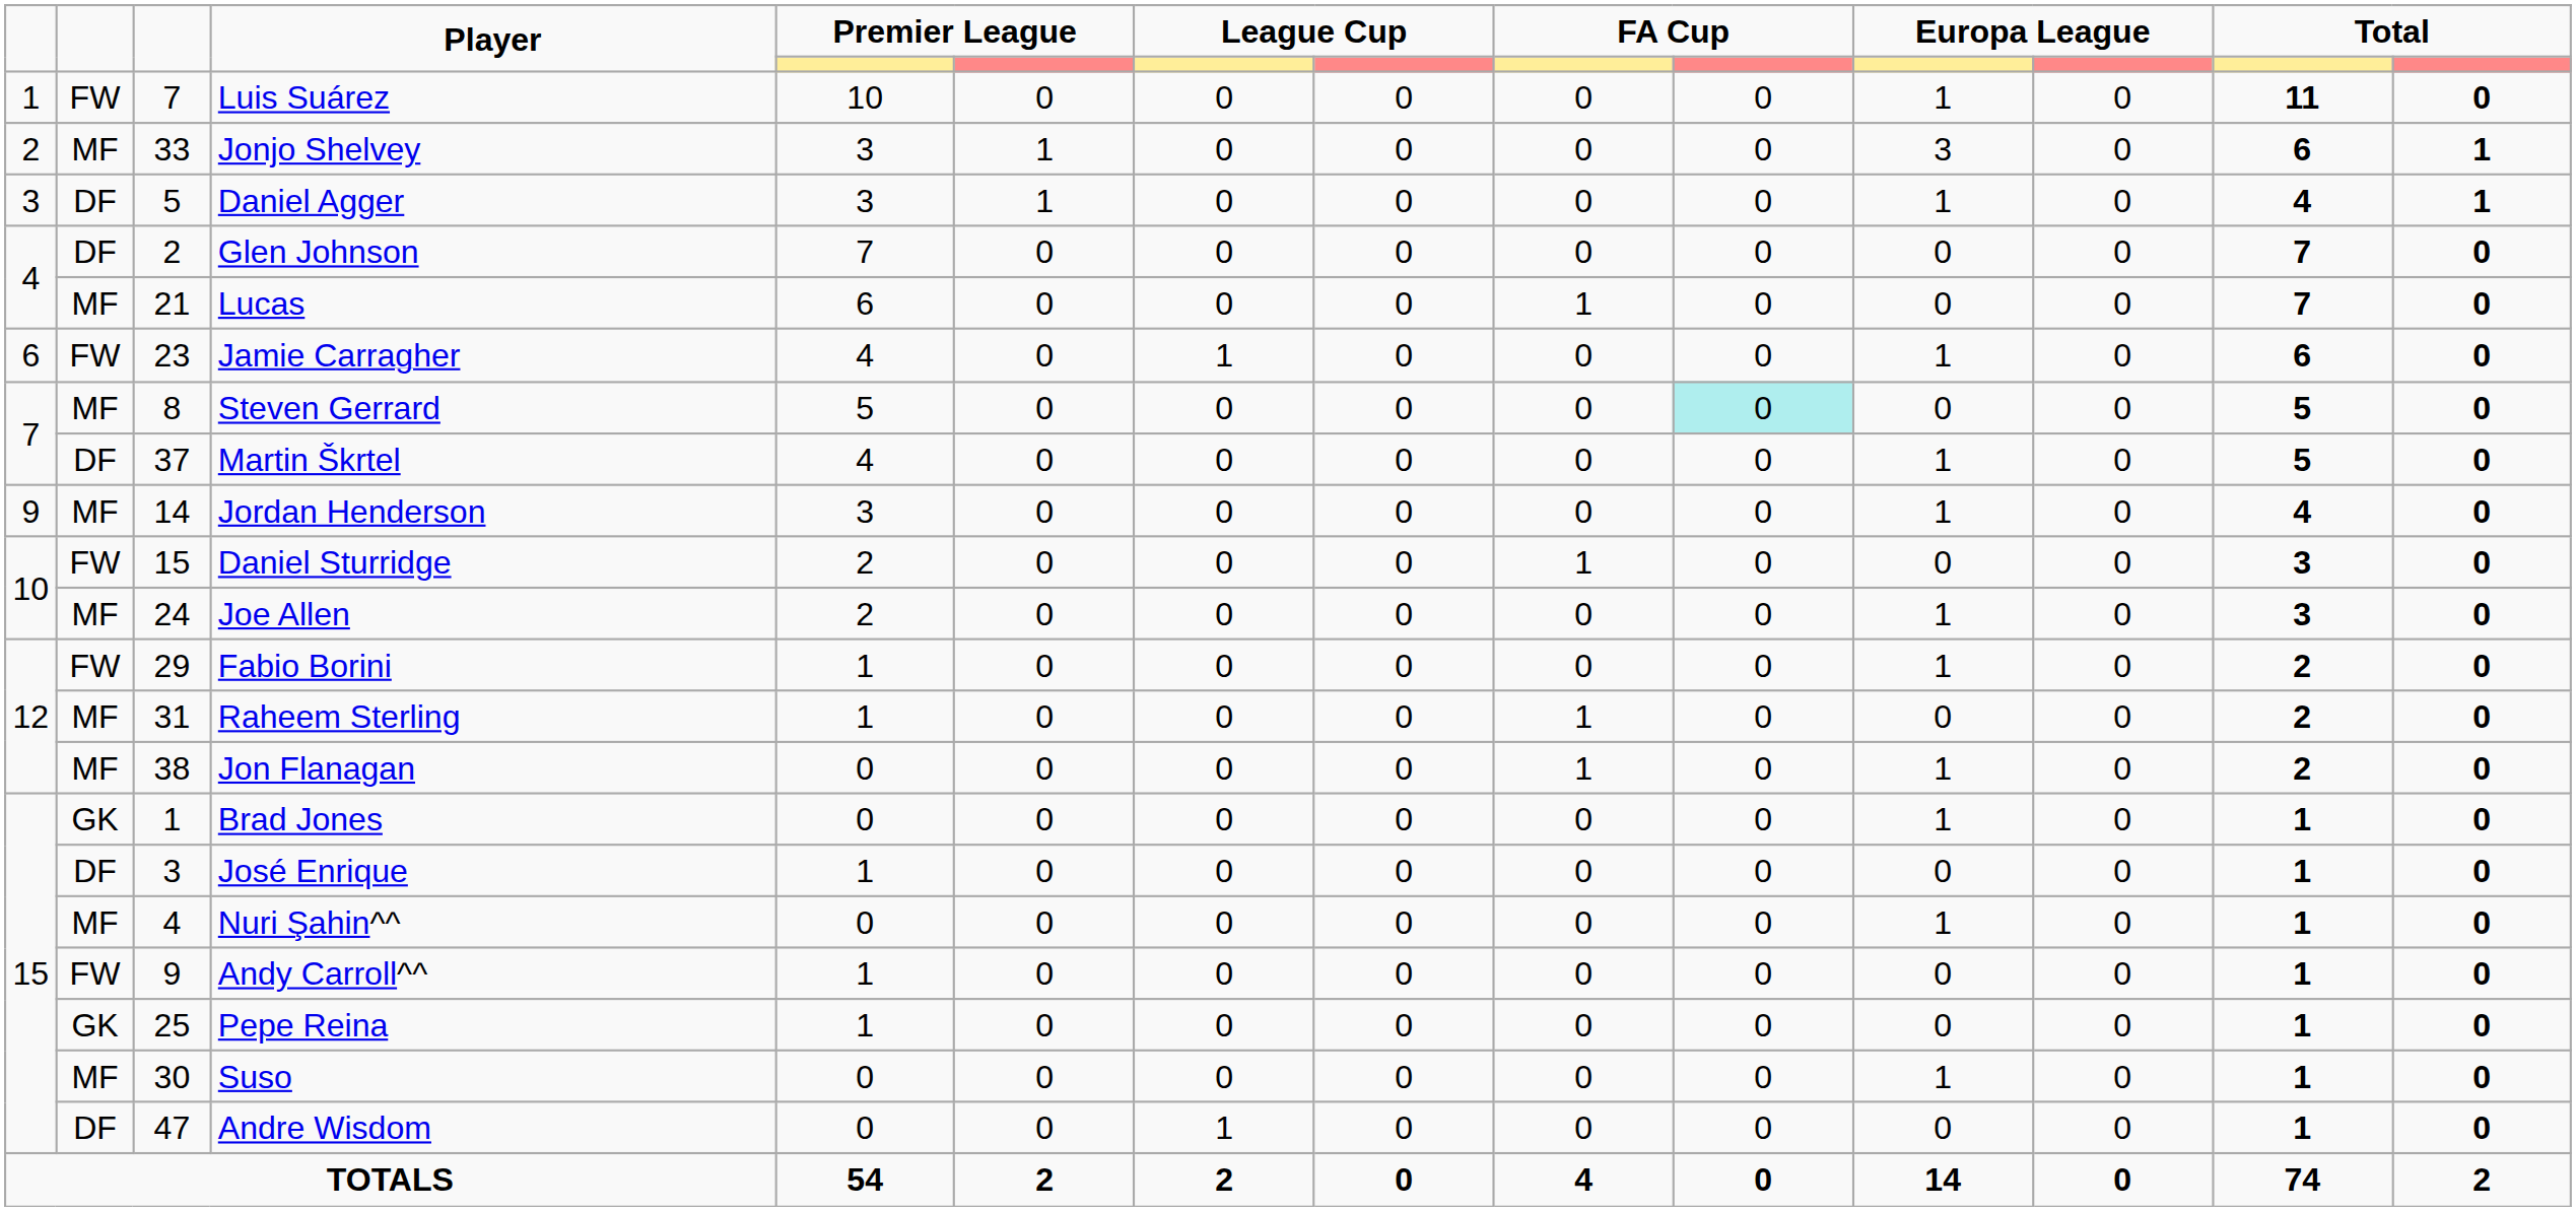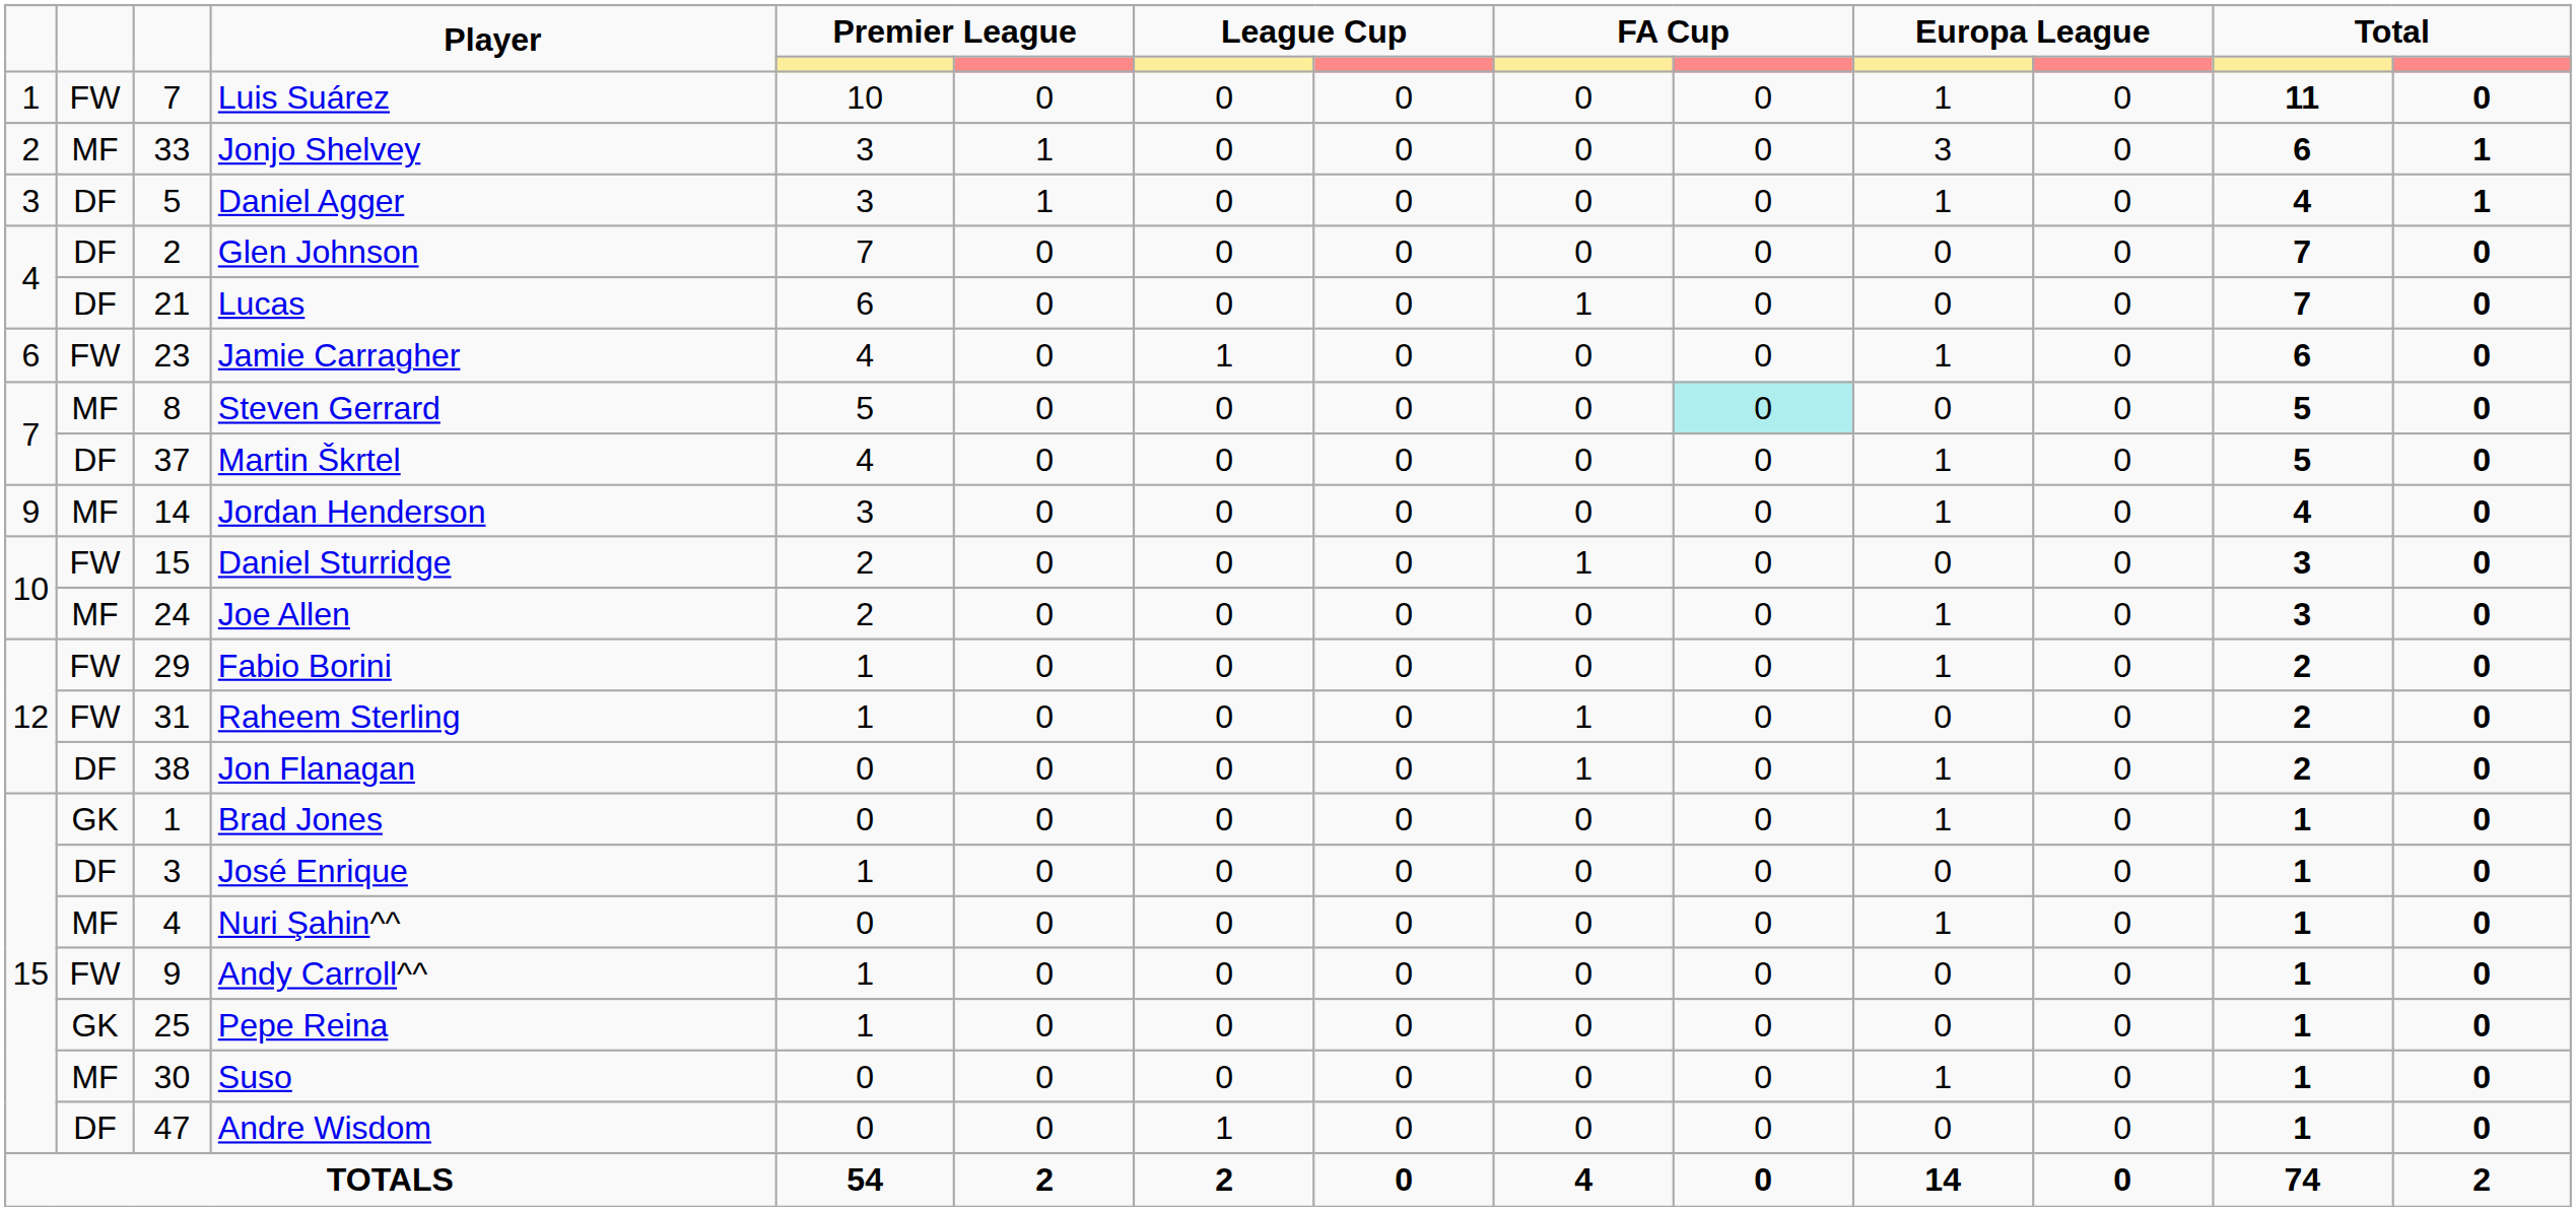 <table class="wikitable" style="font-size: 95%; text-align: center;">
 <tr>
 <td rowspan="2"  style="width:2%;"><strong></strong></td>
 <td rowspan="2"  style="width:3%;"><strong></strong></td>
 <td rowspan="2"  style="width:3%;"><strong></strong></td>
 <td rowspan="2"  style="width:22%;"><strong>Player</strong></td>
 <td colspan="2"><strong>Premier League</strong></td>
 <td colspan="2"><strong>League Cup</strong></td>
 <td colspan="2"><strong>FA Cup</strong></td>
 <td colspan="2"><strong>Europa League</strong></td>
 <td colspan="2"><strong>Total</strong></td>
 </tr>
 <tr>
 <th style="width:50px; text-align:center; background:#fe9;"></th>
 <th style="width:50px; text-align:center; background:#ff8888;"></th>
 <th style="width:50px; text-align:center; background:#fe9;"></th>
 <th style="width:50px; text-align:center; background:#ff8888;"></th>
 <th style="width:50px; text-align:center; background:#fe9;"></th>
 <th style="width:50px; text-align:center; background:#ff8888;"></th>
 <th style="width:50px; text-align:center; background:#fe9;"></th>
 <th style="width:50px; text-align:center; background:#ff8888;"></th>
 <th style="width:50px; text-align:center; background:#fe9;"></th>
 <th style="width:50px; text-align:center; background:#ff8888;"></th>
 </tr>
 <tr>
 <td>1</td>
 <td>FW</td>
 <td>7</td>
 <td align=left> <a href='#'>Luis Suárez</a></td>
 <td>10</td>
 <td>0</td>
 <td>0</td>
 <td>0</td>
 <td>0</td>
 <td>0</td>
 <td>1</td>
 <td>0</td>
 <td><strong>11</strong></td>
 <td><strong>0</strong></td>
 </tr>
 <tr>
 <td>2</td>
 <td>MF</td>
 <td>33</td>
 <td align=left> <a href='#'>Jonjo Shelvey</a></td>
 <td>3</td>
 <td>1</td>
 <td>0</td>
 <td>0</td>
 <td>0</td>
 <td>0</td>
 <td>3</td>
 <td>0</td>
 <td><strong>6</strong></td>
 <td><strong>1</strong></td>
 </tr>
 <tr>
 <td>3</td>
 <td>DF</td>
 <td>5</td>
 <td align=left> <a href='#'>Daniel Agger</a></td>
 <td>3</td>
 <td>1</td>
 <td>0</td>
 <td>0</td>
 <td>0</td>
 <td>0</td>
 <td>1</td>
 <td>0</td>
 <td><strong>4</strong></td>
 <td><strong>1</strong></td>
 </tr>
 <tr>
 <td rowspan=2>4</td>
 <td>DF</td>
 <td>2</td>
 <td align=left> <a href='#'>Glen Johnson</a></td>
 <td>7</td>
 <td>0</td>
 <td>0</td>
 <td>0</td>
 <td>0</td>
 <td>0</td>
 <td>0</td>
 <td>0</td>
 <td><strong>7</strong></td>
 <td><strong>0</strong></td>
 </tr>
 <tr>
-<td>MF</td>
+<td>DF</td>
 <td>21</td>
 <td align=left> <a href='#'>Lucas</a></td>
 <td>6</td>
 <td>0</td>
 <td>0</td>
 <td>0</td>
 <td>1</td>
 <td>0</td>
 <td>0</td>
 <td>0</td>
 <td><strong>7</strong></td>
 <td><strong>0</strong></td>
 </tr>
 <tr>
 <td>6</td>
 <td>FW</td>
 <td>23</td>
 <td align=left> <a href='#'>Jamie Carragher</a></td>
 <td>4</td>
 <td>0</td>
 <td>1</td>
 <td>0</td>
 <td>0</td>
 <td>0</td>
 <td>1</td>
 <td>0</td>
 <td><strong>6</strong></td>
 <td><strong>0</strong></td>
 </tr>
 <tr>
 <td rowspan=2>7</td>
 <td>MF</td>
 <td>8</td>
 <td align=left> <a href='#'>Steven Gerrard</a></td>
 <td>5</td>
 <td>0</td>
 <td>0</td>
 <td>0</td>
 <td>0</td>
 <td style="background: paleturquoise;">0</td>
 <td>0</td>
 <td>0</td>
 <td><strong>5</strong></td>
 <td><strong>0</strong></td>
 </tr>
 <tr>
 <td>DF</td>
 <td>37</td>
 <td align=left> <a href='#'>Martin Škrtel</a></td>
 <td>4</td>
 <td>0</td>
 <td>0</td>
 <td>0</td>
 <td>0</td>
 <td>0</td>
 <td>1</td>
 <td>0</td>
 <td><strong>5</strong></td>
 <td><strong>0</strong></td>
 </tr>
 <tr>
 <td>9</td>
 <td>MF</td>
 <td>14</td>
 <td align=left> <a href='#'>Jordan Henderson</a></td>
 <td>3</td>
 <td>0</td>
 <td>0</td>
 <td>0</td>
 <td>0</td>
 <td>0</td>
 <td>1</td>
 <td>0</td>
 <td><strong>4</strong></td>
 <td><strong>0</strong></td>
 </tr>
 <tr>
 <td rowspan=2>10</td>
 <td>FW</td>
 <td>15</td>
 <td align=left> <a href='#'>Daniel Sturridge</a></td>
 <td>2</td>
 <td>0</td>
 <td>0</td>
 <td>0</td>
 <td>1</td>
 <td>0</td>
 <td>0</td>
 <td>0</td>
 <td><strong>3</strong></td>
 <td><strong>0</strong></td>
 </tr>
 <tr>
 <td>MF</td>
 <td>24</td>
 <td align=left> <a href='#'>Joe Allen</a></td>
 <td>2</td>
 <td>0</td>
 <td>0</td>
 <td>0</td>
 <td>0</td>
 <td>0</td>
 <td>1</td>
 <td>0</td>
 <td><strong>3</strong></td>
 <td><strong>0</strong></td>
 </tr>
 <tr>
 <td rowspan=3>12</td>
 <td>FW</td>
 <td>29</td>
 <td align=left> <a href='#'>Fabio Borini</a></td>
 <td>1</td>
 <td>0</td>
 <td>0</td>
 <td>0</td>
 <td>0</td>
 <td>0</td>
 <td>1</td>
 <td>0</td>
 <td><strong>2</strong></td>
 <td><strong>0</strong></td>
 </tr>
 <tr>
-<td>MF</td>
+<td>FW</td>
 <td>31</td>
 <td align=left> <a href='#'>Raheem Sterling</a></td>
 <td>1</td>
 <td>0</td>
 <td>0</td>
 <td>0</td>
 <td>1</td>
 <td>0</td>
 <td>0</td>
 <td>0</td>
 <td><strong>2</strong></td>
 <td><strong>0</strong></td>
 </tr>
 <tr>
-<td>MF</td>
+<td>DF</td>
 <td>38</td>
 <td align=left> <a href='#'>Jon Flanagan</a></td>
 <td>0</td>
 <td>0</td>
 <td>0</td>
 <td>0</td>
 <td>1</td>
 <td>0</td>
 <td>1</td>
 <td>0</td>
 <td><strong>2</strong></td>
 <td><strong>0</strong></td>
 </tr>
 <tr>
 <td rowspan=7>15</td>
 <td>GK</td>
 <td>1</td>
 <td align=left> <a href='#'>Brad Jones</a></td>
 <td>0</td>
 <td>0</td>
 <td>0</td>
 <td>0</td>
 <td>0</td>
 <td>0</td>
 <td>1</td>
 <td>0</td>
 <td><strong>1</strong></td>
 <td><strong>0</strong></td>
 </tr>
 <tr>
 <td>DF</td>
 <td>3</td>
 <td align=left> <a href='#'>José Enrique</a></td>
 <td>1</td>
 <td>0</td>
 <td>0</td>
 <td>0</td>
 <td>0</td>
 <td>0</td>
 <td>0</td>
 <td>0</td>
 <td><strong>1</strong></td>
 <td><strong>0</strong></td>
 </tr>
 <tr>
 <td>MF</td>
 <td>4</td>
 <td align=left> <a href='#'>Nuri Şahin</a>^^</td>
 <td>0</td>
 <td>0</td>
 <td>0</td>
 <td>0</td>
 <td>0</td>
 <td>0</td>
 <td>1</td>
 <td>0</td>
 <td><strong>1</strong></td>
 <td><strong>0</strong></td>
 </tr>
 <tr>
 <td>FW</td>
 <td>9</td>
 <td align=left> <a href='#'>Andy Carroll</a>^^</td>
 <td>1</td>
 <td>0</td>
 <td>0</td>
 <td>0</td>
 <td>0</td>
 <td>0</td>
 <td>0</td>
 <td>0</td>
 <td><strong>1</strong></td>
 <td><strong>0</strong></td>
 </tr>
 <tr>
 <td>GK</td>
 <td>25</td>
 <td align=left> <a href='#'>Pepe Reina</a></td>
 <td>1</td>
 <td>0</td>
 <td>0</td>
 <td>0</td>
 <td>0</td>
 <td>0</td>
 <td>0</td>
 <td>0</td>
 <td><strong>1</strong></td>
 <td><strong>0</strong></td>
 </tr>
 <tr>
 <td>MF</td>
 <td>30</td>
 <td align=left> <a href='#'>Suso</a></td>
 <td>0</td>
 <td>0</td>
 <td>0</td>
 <td>0</td>
 <td>0</td>
 <td>0</td>
 <td>1</td>
 <td>0</td>
 <td><strong>1</strong></td>
 <td><strong>0</strong></td>
 </tr>
 <tr>
 <td>DF</td>
 <td>47</td>
 <td align=left> <a href='#'>Andre Wisdom</a></td>
 <td>0</td>
 <td>0</td>
 <td>1</td>
 <td>0</td>
 <td>0</td>
 <td>0</td>
 <td>0</td>
 <td>0</td>
 <td><strong>1</strong></td>
 <td><strong>0</strong></td>
 </tr>
 <tr>
 <td colspan="4"><strong>TOTALS</strong></td>
 <td><strong>54</strong></td>
 <td><strong>2</strong></td>
 <td><strong>2</strong></td>
 <td><strong>0</strong></td>
 <td><strong>4</strong></td>
 <td><strong>0</strong></td>
 <td><strong>14</strong></td>
 <td><strong>0</strong></td>
 <td><strong>74</strong></td>
 <td><strong>2</strong></td>
 </tr>
 </table>
